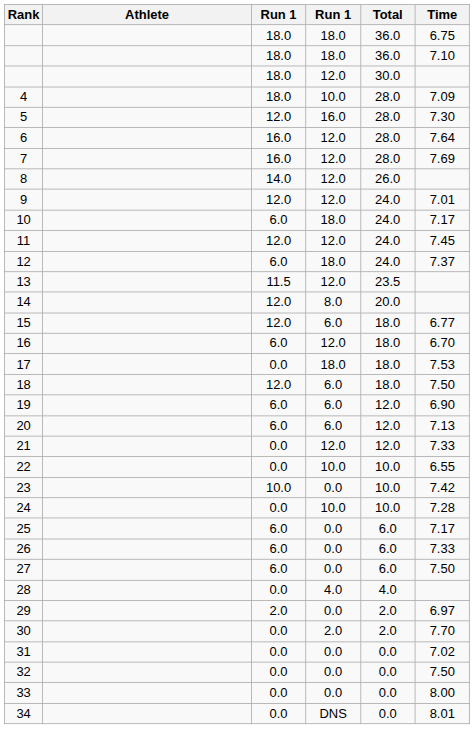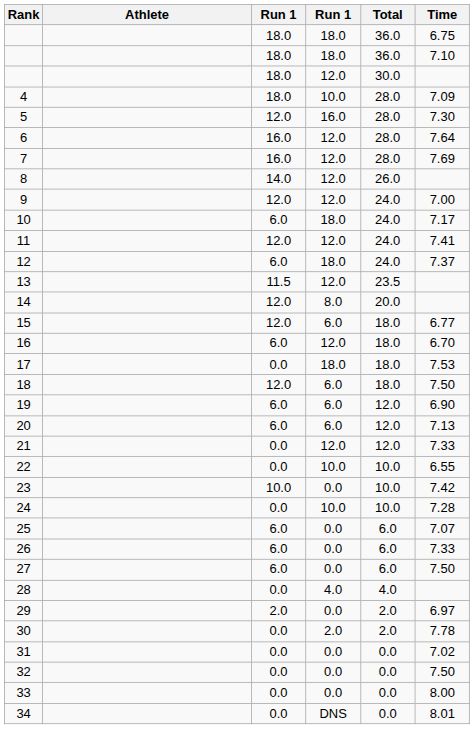 <table class=wikitable style="text-align:center">
 <tr>
 <th width=40>Rank</th>
 <th width=250>Athlete</th>
 <th width=60>Run 1</th>
 <th width=60>Run 1</th>
 <th width=60>Total</th>
 <th width=60>Time</th>
 </tr>
 <tr>
 <td></td>
 <td style="text-align:left"></td>
 <td>18.0</td>
 <td>18.0</td>
 <td>36.0</td>
 <td>6.75</td>
 </tr>
 <tr>
 <td></td>
 <td style="text-align:left"></td>
 <td>18.0</td>
 <td>18.0</td>
 <td>36.0</td>
 <td>7.10</td>
 </tr>
 <tr>
 <td></td>
 <td style="text-align:left"></td>
 <td>18.0</td>
 <td>12.0</td>
 <td>30.0</td>
 <td></td>
 </tr>
 <tr>
 <td>4</td>
 <td style="text-align:left"></td>
 <td>18.0</td>
 <td>10.0</td>
 <td>28.0</td>
 <td>7.09</td>
 </tr>
 <tr>
 <td>5</td>
 <td style="text-align:left"></td>
 <td>12.0</td>
 <td>16.0</td>
 <td>28.0</td>
 <td>7.30</td>
 </tr>
 <tr>
 <td>6</td>
 <td style="text-align:left"></td>
 <td>16.0</td>
 <td>12.0</td>
 <td>28.0</td>
 <td>7.64</td>
 </tr>
 <tr>
 <td>7</td>
 <td style="text-align:left"></td>
 <td>16.0</td>
 <td>12.0</td>
 <td>28.0</td>
 <td>7.69</td>
 </tr>
 <tr>
 <td>8</td>
 <td style="text-align:left"></td>
 <td>14.0</td>
 <td>12.0</td>
 <td>26.0</td>
 <td></td>
 </tr>
 <tr>
 <td>9</td>
 <td style="text-align:left"></td>
 <td>12.0</td>
 <td>12.0</td>
 <td>24.0</td>
-<td>7.01</td>
+<td>7.00</td>
 </tr>
 <tr>
 <td>10</td>
 <td style="text-align:left"></td>
 <td>6.0</td>
 <td>18.0</td>
 <td>24.0</td>
 <td>7.17</td>
 </tr>
 <tr>
 <td>11</td>
 <td style="text-align:left"></td>
 <td>12.0</td>
 <td>12.0</td>
 <td>24.0</td>
-<td>7.45</td>
+<td>7.41</td>
 </tr>
 <tr>
 <td>12</td>
 <td style="text-align:left"></td>
 <td>6.0</td>
 <td>18.0</td>
 <td>24.0</td>
 <td>7.37</td>
 </tr>
 <tr>
 <td>13</td>
 <td style="text-align:left"></td>
 <td>11.5</td>
 <td>12.0</td>
 <td>23.5</td>
 <td></td>
 </tr>
 <tr>
 <td>14</td>
 <td style="text-align:left"></td>
 <td>12.0</td>
 <td>8.0</td>
 <td>20.0</td>
 <td></td>
 </tr>
 <tr>
 <td>15</td>
 <td style="text-align:left"></td>
 <td>12.0</td>
 <td>6.0</td>
 <td>18.0</td>
 <td>6.77</td>
 </tr>
 <tr>
 <td>16</td>
 <td style="text-align:left"></td>
 <td>6.0</td>
 <td>12.0</td>
 <td>18.0</td>
 <td>6.70</td>
 </tr>
 <tr>
 <td>17</td>
 <td style="text-align:left"></td>
 <td>0.0</td>
 <td>18.0</td>
 <td>18.0</td>
 <td>7.53</td>
 </tr>
 <tr>
 <td>18</td>
 <td style="text-align:left"></td>
 <td>12.0</td>
 <td>6.0</td>
 <td>18.0</td>
 <td>7.50</td>
 </tr>
 <tr>
 <td>19</td>
 <td style="text-align:left"></td>
 <td>6.0</td>
 <td>6.0</td>
 <td>12.0</td>
 <td>6.90</td>
 </tr>
 <tr>
 <td>20</td>
 <td style="text-align:left"></td>
 <td>6.0</td>
 <td>6.0</td>
 <td>12.0</td>
 <td>7.13</td>
 </tr>
 <tr>
 <td>21</td>
 <td style="text-align:left"></td>
 <td>0.0</td>
 <td>12.0</td>
 <td>12.0</td>
 <td>7.33</td>
 </tr>
 <tr>
 <td>22</td>
 <td style="text-align:left"></td>
 <td>0.0</td>
 <td>10.0</td>
 <td>10.0</td>
 <td>6.55</td>
 </tr>
 <tr>
 <td>23</td>
 <td style="text-align:left"></td>
 <td>10.0</td>
 <td>0.0</td>
 <td>10.0</td>
 <td>7.42</td>
 </tr>
 <tr>
 <td>24</td>
 <td style="text-align:left"></td>
 <td>0.0</td>
 <td>10.0</td>
 <td>10.0</td>
 <td>7.28</td>
 </tr>
 <tr>
 <td>25</td>
 <td style="text-align:left"></td>
 <td>6.0</td>
 <td>0.0</td>
 <td>6.0</td>
-<td>7.17</td>
+<td>7.07</td>
 </tr>
 <tr>
 <td>26</td>
 <td style="text-align:left"></td>
 <td>6.0</td>
 <td>0.0</td>
 <td>6.0</td>
 <td>7.33</td>
 </tr>
 <tr>
 <td>27</td>
 <td style="text-align:left"></td>
 <td>6.0</td>
 <td>0.0</td>
 <td>6.0</td>
 <td>7.50</td>
 </tr>
 <tr>
 <td>28</td>
 <td style="text-align:left"></td>
 <td>0.0</td>
 <td>4.0</td>
 <td>4.0</td>
 <td></td>
 </tr>
 <tr>
 <td>29</td>
 <td style="text-align:left"></td>
 <td>2.0</td>
 <td>0.0</td>
 <td>2.0</td>
 <td>6.97</td>
 </tr>
 <tr>
 <td>30</td>
 <td style="text-align:left"></td>
 <td>0.0</td>
 <td>2.0</td>
 <td>2.0</td>
-<td>7.70</td>
+<td>7.78</td>
 </tr>
 <tr>
 <td>31</td>
 <td style="text-align:left"></td>
 <td>0.0</td>
 <td>0.0</td>
 <td>0.0</td>
 <td>7.02</td>
 </tr>
 <tr>
 <td>32</td>
 <td style="text-align:left"></td>
 <td>0.0</td>
 <td>0.0</td>
 <td>0.0</td>
 <td>7.50</td>
 </tr>
 <tr>
 <td>33</td>
 <td style="text-align:left"></td>
 <td>0.0</td>
 <td>0.0</td>
 <td>0.0</td>
 <td>8.00</td>
 </tr>
 <tr>
 <td>34</td>
 <td style="text-align:left"></td>
 <td>0.0</td>
 <td>DNS</td>
 <td>0.0</td>
 <td>8.01</td>
 </tr>
 </table>
